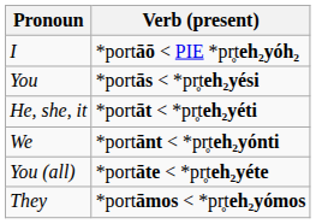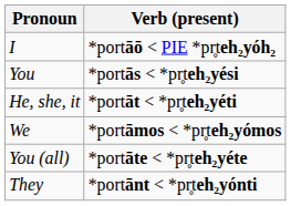 <table class="wikitable">
 <tr>
 <th>Pronoun</th>
 <th>Verb (present)</th>
 </tr>
 <tr>
 <td><em>I</em></td>
 <td>*port<strong>āō</strong> < <a href='#'>PIE</a> *pr̥t<strong>eh₂yóh₂</strong></td>
 </tr>
 <tr>
 <td><em>You</em></td>
 <td>*port<strong>ās</strong> < *pr̥t<strong>eh₂yési</strong></td>
 </tr>
 <tr>
 <td><em>He, she, it</em></td>
 <td>*port<strong>āt</strong> < *pr̥t<strong>eh₂yéti</strong></td>
 </tr>
 <tr>
 <td><em>We</em></td>
-<td>*port<strong>ānt</strong> < *pr̥t<strong>eh₂yónti</strong></td>
+<td>*port<strong>āmos</strong> < *pr̥t<strong>eh₂yómos</strong></td>
 </tr>
 <tr>
 <td><em>You (all)</em></td>
 <td>*port<strong>āte</strong> < *pr̥t<strong>eh₂yéte</strong></td>
 </tr>
 <tr>
 <td><em>They</em></td>
-<td>*port<strong>āmos</strong> < *pr̥t<strong>eh₂yómos</strong></td>
+<td>*port<strong>ānt</strong> < *pr̥t<strong>eh₂yónti</strong></td>
 </tr>
 </table>
